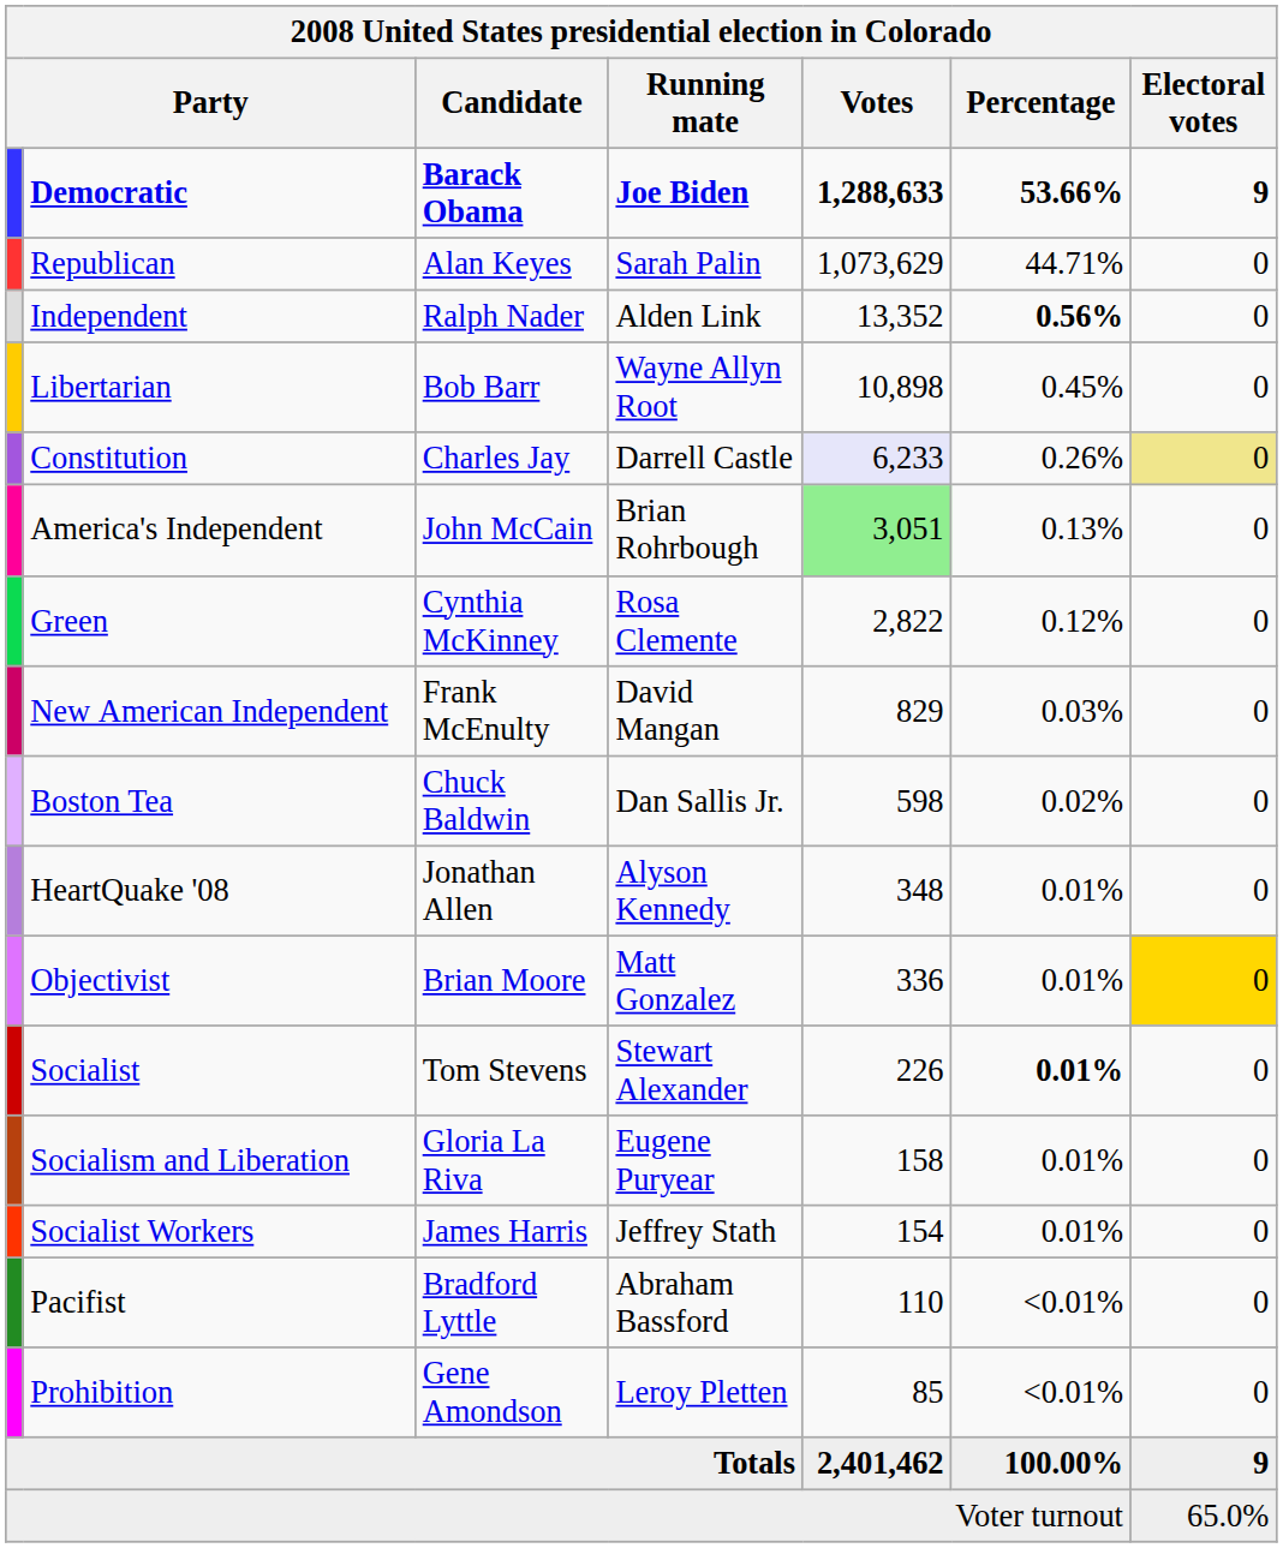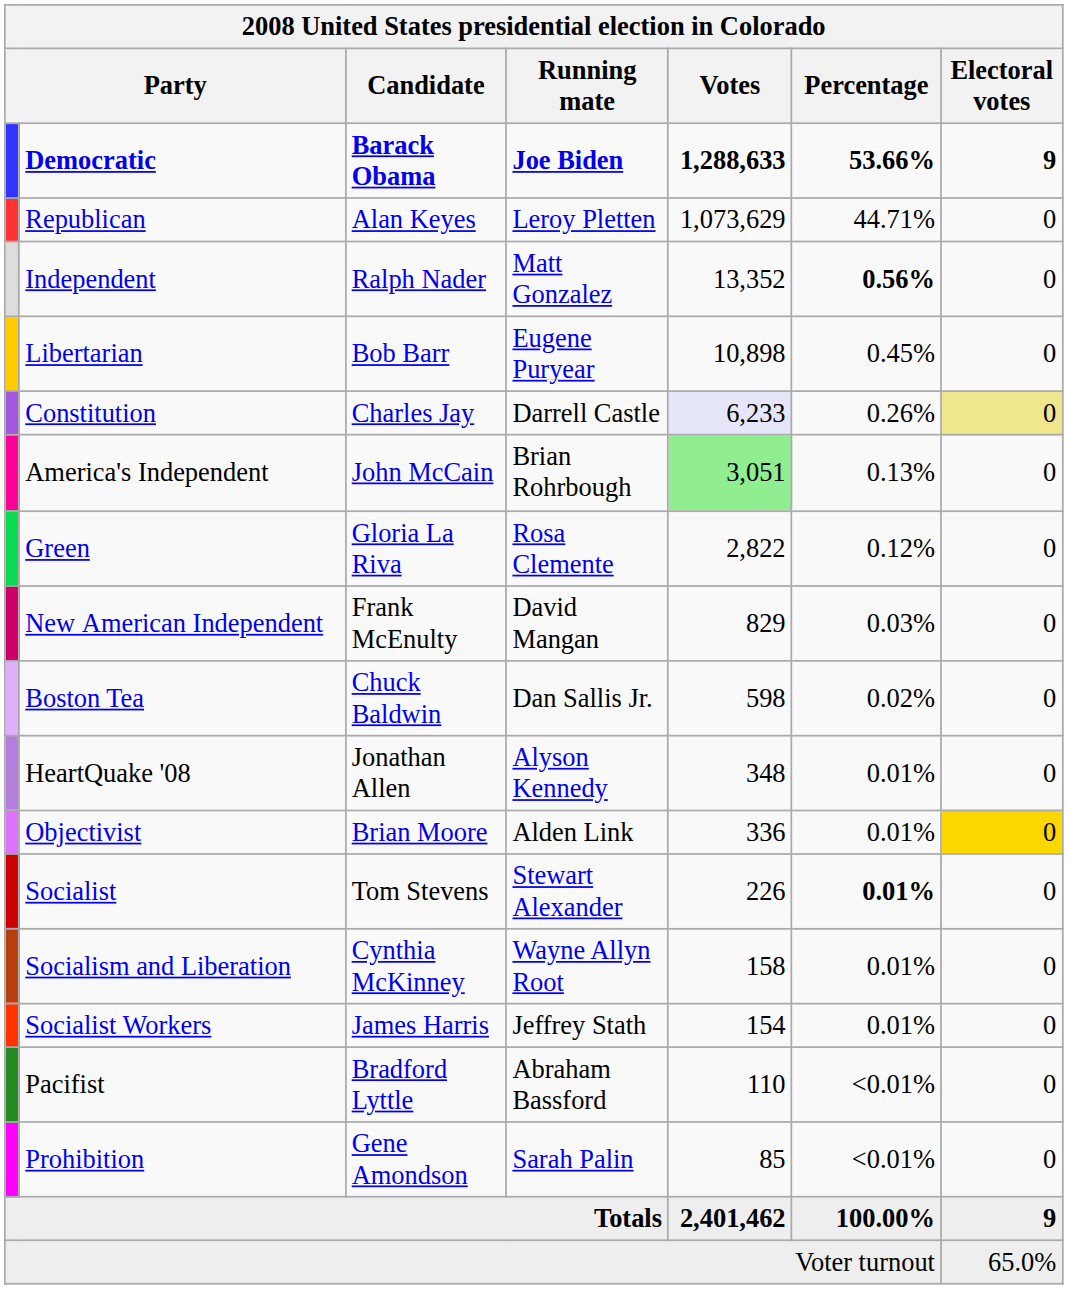 <table class="wikitable" style="font-size: 95%;">
 <tr>
 <th colspan="7">2008 United States presidential election in Colorado</th>
 </tr>
 <tr>
 <th colspan="2" style="width: 15em">Party</th>
 <th style="width: 10em">Candidate</th>
 <th style="width: 10em">Running mate</th>
 <th style="width: 5em">Votes</th>
 <th style="width: 7em">Percentage</th>
 <th style="width: 5em">Electoral votes</th>
 </tr>
 <tr>
 <th style="background-color:#3333FF; width: 3px"></th>
 <td style="width: 130px"><strong><a href='#'>Democratic</a></strong></td>
 <td><strong><a href='#'>Barack Obama</a></strong></td>
 <td><strong><a href='#'>Joe Biden</a></strong></td>
 <td align="right"><strong>1,288,633</strong></td>
 <td align="right"><strong>53.66%</strong></td>
 <td align="right"><strong>9</strong></td>
 </tr>
 <tr>
 <th style="background-color:#FF3333; width: 3px"></th>
 <td style="width: 130px"><a href='#'>Republican</a></td>
 <td><a href='#'>Alan Keyes</a></td>
-<td><a href='#'>Sarah Palin</a></td>
+<td><a href='#'>Leroy Pletten</a></td>
 <td align="right">1,073,629</td>
 <td align="right">44.71%</td>
 <td align="right">0</td>
 </tr>
 <tr>
 <th style="background-color:#DDDDDD; width: 3px"></th>
 <td style="width: 130px"><a href='#'>Independent</a></td>
 <td><a href='#'>Ralph Nader</a></td>
-<td>Alden Link</td>
+<td><a href='#'>Matt Gonzalez</a></td>
 <td align="right">13,352</td>
 <td align="right"><strong>0.56%</strong></td>
 <td align="right">0</td>
 </tr>
 <tr>
 <th style="background-color:#FFCC00; width: 3px"></th>
 <td style="width: 130px"><a href='#'>Libertarian</a></td>
 <td><a href='#'>Bob Barr</a></td>
-<td><a href='#'>Wayne Allyn Root</a></td>
+<td><a href='#'>Eugene Puryear</a></td>
 <td align="right">10,898</td>
 <td align="right">0.45%</td>
 <td align="right">0</td>
 </tr>
 <tr>
 <th style="background-color:#A356DE; width: 3px"></th>
 <td style="width: 130px"><a href='#'>Constitution</a></td>
 <td><a href='#'>Charles Jay</a></td>
 <td>Darrell Castle</td>
 <td align="right" style="background: lavender;">6,233</td>
 <td align="right">0.26%</td>
 <td align="right" style="background: khaki;">0</td>
 </tr>
 <tr>
 <th style="background-color:#FF0099; width: 3px"></th>
 <td style="width: 130px">America's Independent</td>
 <td><a href='#'>John McCain</a></td>
 <td>Brian Rohrbough</td>
 <td align="right" style="background: lightgreen;">3,051</td>
 <td align="right">0.13%</td>
 <td align="right">0</td>
 </tr>
 <tr>
 <th style="background-color:#0BDA51; width: 3px"></th>
 <td style="width: 130px"><a href='#'>Green</a></td>
-<td><a href='#'>Cynthia McKinney</a></td>
+<td><a href='#'>Gloria La Riva</a></td>
 <td><a href='#'>Rosa Clemente</a></td>
 <td align="right">2,822</td>
 <td align="right">0.12%</td>
 <td align="right">0</td>
 </tr>
 <tr>
 <th style="background-color:#CC0066; width: 3px"></th>
 <td style="width: 130px"><a href='#'>New American Independent</a></td>
 <td>Frank McEnulty</td>
 <td>David Mangan</td>
 <td align="right">829</td>
 <td align="right">0.03%</td>
 <td align="right">0</td>
 </tr>
 <tr>
 <th style="background-color:#E0B0FF; width: 3px"></th>
 <td style="width: 130px"><a href='#'>Boston Tea</a></td>
 <td><a href='#'>Chuck Baldwin</a></td>
 <td>Dan Sallis Jr.</td>
 <td align="right">598</td>
 <td align="right">0.02%</td>
 <td align="right">0</td>
 </tr>
 <tr>
 <th style="background-color:#B57EDC; width: 3px"></th>
 <td style="width: 130px">HeartQuake '08</td>
 <td>Jonathan Allen</td>
 <td><a href='#'>Alyson Kennedy</a></td>
 <td align="right">348</td>
 <td align="right">0.01%</td>
 <td align="right">0</td>
 </tr>
 <tr>
 <th style="background-color:#DF73FF; width: 3px"></th>
 <td style="width: 130px"><a href='#'>Objectivist</a></td>
 <td><a href='#'>Brian Moore</a></td>
-<td><a href='#'>Matt Gonzalez</a></td>
+<td>Alden Link</td>
 <td align="right">336</td>
 <td align="right">0.01%</td>
 <td align="right" style="background: gold;">0</td>
 </tr>
 <tr>
 <th style="background-color:#CC0000; width: 3px"></th>
 <td style="width: 130px"><a href='#'>Socialist</a></td>
 <td>Tom Stevens</td>
 <td><a href='#'>Stewart Alexander</a></td>
 <td align="right">226</td>
 <td align="right"><strong>0.01%</strong></td>
 <td align="right">0</td>
 </tr>
 <tr>
 <th style="background-color:#B7410E; width: 3px"></th>
 <td style="width: 130px"><a href='#'>Socialism and Liberation</a></td>
-<td><a href='#'>Gloria La Riva</a></td>
-<td><a href='#'>Eugene Puryear</a></td>
+<td><a href='#'>Cynthia McKinney</a></td>
+<td><a href='#'>Wayne Allyn Root</a></td>
 <td align="right">158</td>
 <td align="right">0.01%</td>
 <td align="right">0</td>
 </tr>
 <tr>
 <th style="background-color:#FF3300; width: 3px"></th>
 <td style="width: 130px"><a href='#'>Socialist Workers</a></td>
 <td><a href='#'>James Harris</a></td>
 <td>Jeffrey Stath</td>
 <td align="right">154</td>
 <td align="right">0.01%</td>
 <td align="right">0</td>
 </tr>
 <tr>
 <th style="background-color:#228B22; width: 3px"></th>
 <td style="width: 130px">Pacifist</td>
 <td><a href='#'>Bradford Lyttle</a></td>
 <td>Abraham Bassford</td>
 <td align="right">110</td>
 <td align="right"><0.01%</td>
 <td align="right">0</td>
 </tr>
 <tr>
 <th style="background-color:#FF00FF; width: 3px"></th>
 <td style="width: 130px"><a href='#'>Prohibition</a></td>
 <td><a href='#'>Gene Amondson</a></td>
-<td><a href='#'>Leroy Pletten</a></td>
+<td><a href='#'>Sarah Palin</a></td>
 <td align="right">85</td>
 <td align="right"><0.01%</td>
 <td align="right">0</td>
 </tr>
 <tr bgcolor="#EEEEEE">
 <td colspan="4" align="right"><strong>Totals</strong></td>
 <td align="right"><strong>2,401,462</strong></td>
 <td align="right"><strong>100.00%</strong></td>
 <td align="right"><strong>9</strong></td>
 </tr>
 <tr bgcolor="#EEEEEE">
 <td colspan="6" align="right">Voter turnout</td>
 <td colspan="1" align="right">65.0%</td>
 </tr>
 </table>
